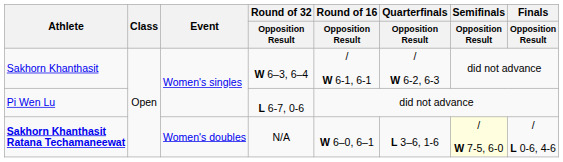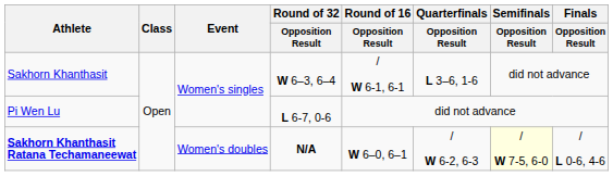 <table class=wikitable style="font-size:90%">
 <tr>
 <th rowspan="2">Athlete</th>
 <th rowspan="2">Class</th>
 <th rowspan="2">Event</th>
 <th>Round of 32</th>
 <th>Round of 16</th>
 <th>Quarterfinals</th>
 <th>Semifinals</th>
 <th>Finals</th>
 </tr>
 <tr>
 <th style="line-height:1em"><small>Opposition<br>Result</small></th>
 <th style="line-height:1em"><small>Opposition<br>Result</small></th>
 <th style="line-height:1em"><small>Opposition<br>Result</small></th>
 <th style="line-height:1em"><small>Opposition<br>Result</small></th>
 <th style="line-height:1em"><small>Opposition<br>Result</small></th>
 </tr>
 <tr>
 <td><a href='#'>Sakhorn Khanthasit</a></td>
 <td rowspan="3" style="text-align:center;">Open</td>
 <td rowspan="2"><a href='#'>Women's singles</a></td>
 <td style="text-align:center;"><br><strong>W</strong> 6–3, 6–4</td>
 <td style="text-align:center;"> /<br> <br><strong>W</strong> 6-1, 6-1</td>
-<td style="text-align:center;"> /<br> <br><strong>W</strong> 6-2, 6-3</td>
+<td style="text-align:center;"><br><strong>L</strong> 3–6, 1-6</td>
 <td style="text-align:center;" colspan="2">did not advance</td>
 </tr>
 <tr>
 <td><a href='#'>Pi Wen Lu</a></td>
 <td style="text-align:center;"><br><strong>L</strong> 6-7, 0-6</td>
 <td style="text-align:center;" colspan="4">did not advance</td>
 </tr>
 <tr>
 <td><strong><a href='#'>Sakhorn Khanthasit</a></strong><br> <strong><a href='#'>Ratana Techamaneewat</a></strong></td>
 <td><a href='#'>Women's doubles</a></td>
-<td style="text-align:center;">N/A</td>
+<td style="text-align:center;"><strong>N/A</strong></td>
 <td style="text-align:center;"><br><strong>W</strong> 6–0, 6–1</td>
-<td style="text-align:center;"><br><strong>L</strong> 3–6, 1-6</td>
+<td style="text-align:center;"> /<br> <br><strong>W</strong> 6-2, 6-3</td>
 <td style="background: lightyellow; text-align:center;"> /<br> <br><strong>W</strong> 7-5, 6-0</td>
 <td style="text-align:center;"> /<br> <br><strong>L</strong> 0-6, 4-6 </td>
 </tr>
 </table>
